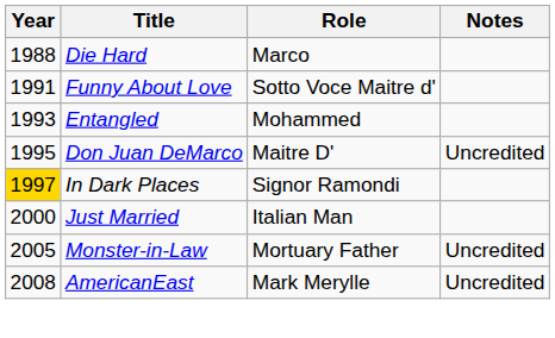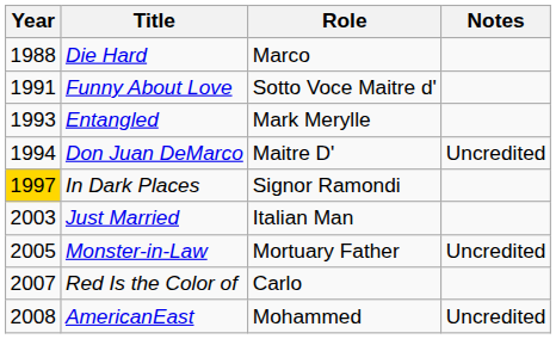 <table class="wikitable sortable">
 <tr>
 <th>Year</th>
 <th>Title</th>
 <th>Role</th>
 <th>Notes</th>
 </tr>
 <tr>
 <td>1988</td>
 <td><em><a href='#'>Die Hard</a></em></td>
 <td>Marco</td>
 <td></td>
 </tr>
 <tr>
 <td>1991</td>
 <td><em><a href='#'>Funny About Love</a></em></td>
 <td>Sotto Voce Maitre d'</td>
 <td></td>
 </tr>
 <tr>
 <td>1993</td>
 <td><a href='#'><em>Entangled</em></a></td>
-<td>Mohammed</td>
+<td>Mark Merylle</td>
 <td></td>
 </tr>
 <tr>
-<td>1995</td>
+<td>1994</td>
 <td><em><a href='#'>Don Juan DeMarco</a></em></td>
 <td>Maitre D'</td>
 <td>Uncredited</td>
 </tr>
 <tr>
 <td style="background: gold;">1997</td>
 <td><em>In Dark Places</em></td>
 <td>Signor Ramondi</td>
 <td></td>
 </tr>
 <tr>
-<td>2000</td>
+<td>2003</td>
 <td><em><a href='#'>Just Married</a></em></td>
 <td>Italian Man</td>
 <td></td>
 </tr>
 <tr>
 <td>2005</td>
 <td><em><a href='#'>Monster-in-Law</a></em></td>
 <td>Mortuary Father</td>
 <td>Uncredited</td>
 </tr>
 <tr>
+<td>2007</td>
+<td><em>Red Is the Color of</em></td>
+<td>Carlo</td>
+<td></td>
+</tr>
+<tr>
 <td>2008</td>
 <td><em><a href='#'>AmericanEast</a></em></td>
-<td>Mark Merylle</td>
+<td>Mohammed</td>
 <td>Uncredited</td>
 </tr>
 </table>
